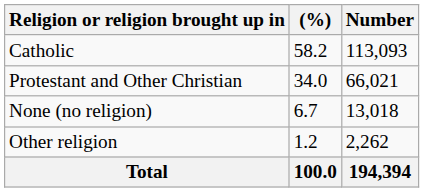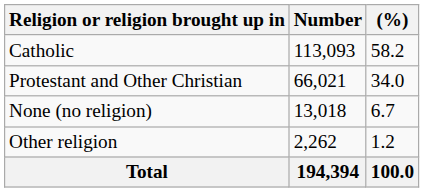 <table class="wikitable">
 <tr>
 <th>Religion or religion brought up in</th>
+<th>Number</th>
 <th>(%)</th>
-<th>Number</th>
 </tr>
 <tr>
 <td>Catholic</td>
+<td>113,093</td>
 <td>58.2</td>
-<td>113,093</td>
 </tr>
 <tr>
 <td>Protestant and Other Christian</td>
+<td>66,021</td>
 <td>34.0</td>
-<td>66,021</td>
 </tr>
 <tr>
 <td>None (no religion)</td>
+<td>13,018</td>
 <td>6.7</td>
-<td>13,018</td>
 </tr>
 <tr>
 <td>Other religion</td>
+<td>2,262</td>
 <td>1.2</td>
-<td>2,262</td>
 </tr>
 <tr>
 <th>Total</th>
+<th>194,394</th>
 <th>100.0</th>
-<th>194,394</th>
 </tr>
 </table>
